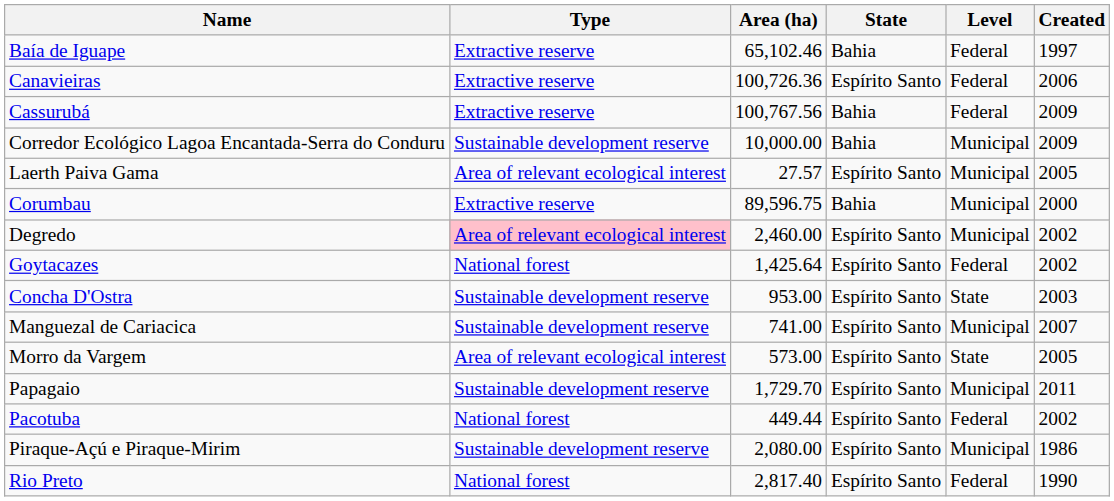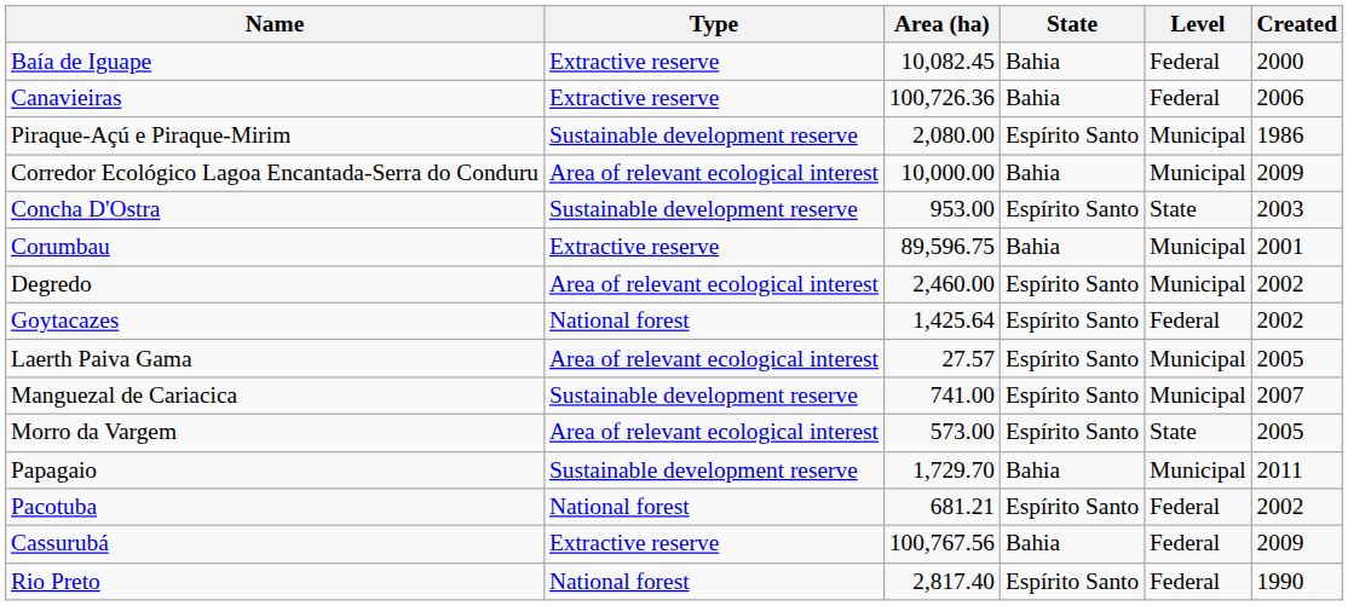 <table class="wikitable sortable">
 <tr>
 <th>Name</th>
 <th>Type</th>
 <th>Area (ha)</th>
 <th>State</th>
 <th>Level</th>
 <th>Created</th>
 </tr>
 <tr>
 <td><a href='#'>Baía de Iguape</a></td>
 <td><a href='#'>Extractive reserve</a></td>
-<td style="text-align:right;">65,102.46</td>
+<td style="text-align:right;">10,082.45</td>
 <td>Bahia</td>
 <td>Federal</td>
-<td>1997</td>
+<td>2000</td>
 </tr>
 <tr>
 <td><a href='#'>Canavieiras</a></td>
 <td><a href='#'>Extractive reserve</a></td>
 <td style="text-align:right;">100,726.36</td>
-<td>Espírito Santo</td>
+<td>Bahia</td>
 <td>Federal</td>
 <td>2006</td>
 </tr>
 <tr>
-<td><a href='#'>Cassurubá</a></td>
-<td><a href='#'>Extractive reserve</a></td>
-<td style="text-align:right;">100,767.56</td>
-<td>Bahia</td>
-<td>Federal</td>
-<td>2009</td>
+<td>Piraque-Açú e Piraque-Mirim</td>
+<td><a href='#'>Sustainable development reserve</a></td>
+<td style="text-align:right;">2,080.00</td>
+<td>Espírito Santo</td>
+<td>Municipal</td>
+<td>1986</td>
 </tr>
 <tr>
 <td>Corredor Ecológico Lagoa Encantada-Serra do Conduru</td>
-<td><a href='#'>Sustainable development reserve</a></td>
+<td><a href='#'>Area of relevant ecological interest</a></td>
 <td style="text-align:right;">10,000.00</td>
 <td>Bahia</td>
 <td>Municipal</td>
 <td>2009</td>
 </tr>
 <tr>
-<td>Laerth Paiva Gama</td>
-<td><a href='#'>Area of relevant ecological interest</a></td>
-<td style="text-align:right;">27.57</td>
+<td><a href='#'>Concha D'Ostra</a></td>
+<td><a href='#'>Sustainable development reserve</a></td>
+<td style="text-align:right;">953.00</td>
 <td>Espírito Santo</td>
-<td>Municipal</td>
-<td>2005</td>
+<td>State</td>
+<td>2003</td>
 </tr>
 <tr>
 <td><a href='#'>Corumbau</a></td>
 <td><a href='#'>Extractive reserve</a></td>
 <td style="text-align:right;">89,596.75</td>
 <td>Bahia</td>
 <td>Municipal</td>
-<td>2000</td>
+<td>2001</td>
 </tr>
 <tr>
 <td>Degredo</td>
-<td style="background: pink;"><a href='#'>Area of relevant ecological interest</a></td>
+<td><a href='#'>Area of relevant ecological interest</a></td>
 <td style="text-align:right;">2,460.00</td>
 <td>Espírito Santo</td>
 <td>Municipal</td>
 <td>2002</td>
 </tr>
 <tr>
 <td><a href='#'>Goytacazes</a></td>
 <td><a href='#'>National forest</a></td>
 <td style="text-align:right;">1,425.64</td>
 <td>Espírito Santo</td>
 <td>Federal</td>
 <td>2002</td>
 </tr>
 <tr>
-<td><a href='#'>Concha D'Ostra</a></td>
-<td><a href='#'>Sustainable development reserve</a></td>
-<td style="text-align:right;">953.00</td>
+<td>Laerth Paiva Gama</td>
+<td><a href='#'>Area of relevant ecological interest</a></td>
+<td style="text-align:right;">27.57</td>
 <td>Espírito Santo</td>
-<td>State</td>
-<td>2003</td>
+<td>Municipal</td>
+<td>2005</td>
 </tr>
 <tr>
 <td>Manguezal de Cariacica</td>
 <td><a href='#'>Sustainable development reserve</a></td>
 <td style="text-align:right;">741.00</td>
 <td>Espírito Santo</td>
 <td>Municipal</td>
 <td>2007</td>
 </tr>
 <tr>
 <td>Morro da Vargem</td>
 <td><a href='#'>Area of relevant ecological interest</a></td>
 <td style="text-align:right;">573.00</td>
 <td>Espírito Santo</td>
 <td>State</td>
 <td>2005</td>
 </tr>
 <tr>
 <td>Papagaio</td>
 <td><a href='#'>Sustainable development reserve</a></td>
 <td style="text-align:right;">1,729.70</td>
-<td>Espírito Santo</td>
+<td>Bahia</td>
 <td>Municipal</td>
 <td>2011</td>
 </tr>
 <tr>
 <td><a href='#'>Pacotuba</a></td>
 <td><a href='#'>National forest</a></td>
-<td style="text-align:right;">449.44</td>
+<td style="text-align:right;">681.21</td>
 <td>Espírito Santo</td>
 <td>Federal</td>
 <td>2002</td>
 </tr>
 <tr>
-<td>Piraque-Açú e Piraque-Mirim</td>
-<td><a href='#'>Sustainable development reserve</a></td>
-<td style="text-align:right;">2,080.00</td>
-<td>Espírito Santo</td>
-<td>Municipal</td>
-<td>1986</td>
+<td><a href='#'>Cassurubá</a></td>
+<td><a href='#'>Extractive reserve</a></td>
+<td style="text-align:right;">100,767.56</td>
+<td>Bahia</td>
+<td>Federal</td>
+<td>2009</td>
 </tr>
 <tr>
 <td><a href='#'>Rio Preto</a></td>
 <td><a href='#'>National forest</a></td>
 <td style="text-align:right;">2,817.40</td>
 <td>Espírito Santo</td>
 <td>Federal</td>
 <td>1990</td>
 </tr>
 </table>
